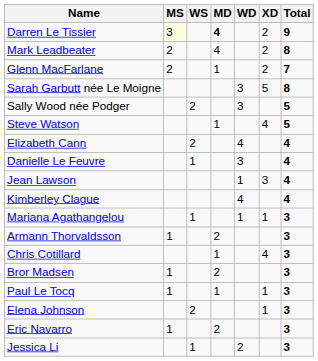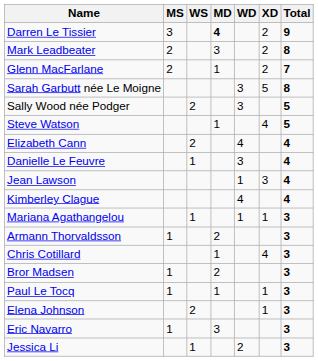 <table class=wikitable>
 <tr>
 <th>Name</th>
 <th>MS</th>
 <th>WS</th>
 <th>MD</th>
 <th>WD</th>
 <th>XD</th>
 <th>Total</th>
 </tr>
 <tr>
 <td> <a href='#'>Darren Le Tissier</a></td>
-<td style="background: lightyellow;">3</td>
+<td>3</td>
 <td></td>
 <td><strong>4</strong></td>
 <td></td>
 <td>2</td>
 <td><strong>9</strong></td>
 </tr>
 <tr>
 <td> <a href='#'>Mark Leadbeater</a></td>
 <td>2</td>
 <td></td>
-<td>4</td>
+<td>3</td>
 <td></td>
 <td>2</td>
 <td><strong>8</strong></td>
 </tr>
 <tr>
 <td> <a href='#'>Glenn MacFarlane</a></td>
 <td>2</td>
 <td></td>
 <td>1</td>
 <td></td>
 <td>2</td>
 <td><strong>7</strong></td>
 </tr>
 <tr>
 <td> <a href='#'>Sarah Garbutt</a> née Le Moigne</td>
 <td></td>
 <td></td>
 <td></td>
 <td>3</td>
 <td>5</td>
 <td><strong>8</strong></td>
 </tr>
 <tr>
 <td> Sally Wood née Podger</td>
 <td></td>
 <td>2</td>
 <td></td>
 <td>3</td>
 <td></td>
 <td><strong>5</strong></td>
 </tr>
 <tr>
 <td> <a href='#'>Steve Watson</a></td>
 <td></td>
 <td></td>
 <td>1</td>
 <td></td>
 <td>4</td>
 <td><strong>5</strong></td>
 </tr>
 <tr>
 <td> <a href='#'>Elizabeth Cann</a></td>
 <td></td>
 <td>2</td>
 <td></td>
 <td>4</td>
 <td></td>
 <td><strong>4</strong></td>
 </tr>
 <tr>
 <td> <a href='#'>Danielle Le Feuvre</a></td>
 <td></td>
 <td>1</td>
 <td></td>
 <td>3</td>
 <td></td>
 <td><strong>4</strong></td>
 </tr>
 <tr>
 <td> <a href='#'>Jean Lawson</a></td>
 <td></td>
 <td></td>
 <td></td>
 <td>1</td>
 <td>3</td>
 <td><strong>4</strong></td>
 </tr>
 <tr>
 <td> <a href='#'>Kimberley Clague</a></td>
 <td></td>
 <td></td>
 <td></td>
 <td>4</td>
 <td></td>
 <td><strong>4</strong></td>
 </tr>
 <tr>
 <td> <a href='#'>Mariana Agathangelou</a></td>
 <td></td>
 <td>1</td>
 <td></td>
 <td>1</td>
 <td>1</td>
 <td><strong>3</strong></td>
 </tr>
 <tr>
 <td> <a href='#'>Armann Thorvaldsson</a></td>
 <td>1</td>
 <td></td>
 <td>2</td>
 <td></td>
 <td></td>
 <td><strong>3</strong></td>
 </tr>
 <tr>
 <td> <a href='#'>Chris Cotillard</a></td>
 <td></td>
 <td></td>
 <td>1</td>
 <td></td>
 <td>4</td>
 <td><strong>3</strong></td>
 </tr>
 <tr>
 <td> <a href='#'>Bror Madsen</a></td>
 <td>1</td>
 <td></td>
 <td>2</td>
 <td></td>
 <td></td>
 <td><strong>3</strong></td>
 </tr>
 <tr>
 <td> <a href='#'>Paul Le Tocq</a></td>
 <td>1</td>
 <td></td>
 <td>1</td>
 <td></td>
 <td>1</td>
 <td><strong>3</strong></td>
 </tr>
 <tr>
 <td> <a href='#'>Elena Johnson</a></td>
 <td></td>
 <td>2</td>
 <td></td>
 <td></td>
 <td>1</td>
 <td><strong>3</strong></td>
 </tr>
 <tr>
 <td> <a href='#'>Eric Navarro</a></td>
 <td>1</td>
 <td></td>
-<td>2</td>
+<td>3</td>
 <td></td>
 <td></td>
 <td><strong>3</strong></td>
 </tr>
 <tr>
 <td> <a href='#'>Jessica Li</a></td>
 <td></td>
 <td>1</td>
 <td></td>
 <td>2</td>
 <td></td>
 <td><strong>3</strong></td>
 </tr>
 </table>
